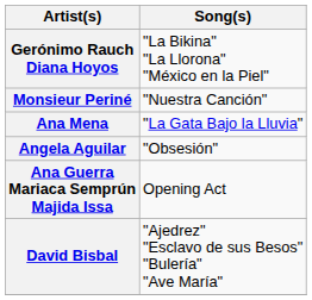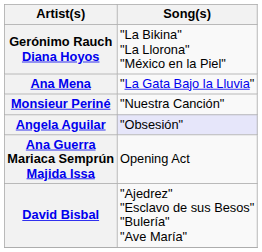 <table class="wikitable plainrowheaders">
 <tr>
 <th scope="col">Artist(s)</th>
 <th scope="col">Song(s)</th>
 </tr>
 <tr>
 <th scope="row">Gerónimo Rauch<br><a href='#'>Diana Hoyos</a></th>
 <td>"La Bikina"<br>"La Llorona"<br>"México en la Piel"</td>
 </tr>
 <tr>
+<th scope="row"><a href='#'>Ana Mena</a></th>
+<td>"<a href='#'>La Gata Bajo la Lluvia</a>"</td>
+</tr>
+<tr>
 <th scope="row"><a href='#'>Monsieur Periné</a></th>
 <td>"Nuestra Canción"</td>
 </tr>
 <tr>
-<th scope="row"><a href='#'>Ana Mena</a></th>
-<td>"<a href='#'>La Gata Bajo la Lluvia</a>"</td>
-</tr>
-<tr>
 <th scope="row"><a href='#'>Angela Aguilar</a></th>
-<td>"Obsesión"</td>
+<td style="background: lavender;">"Obsesión"</td>
 </tr>
 <tr>
 <th scope="row"><a href='#'>Ana Guerra</a><br>Mariaca Semprún<br><a href='#'>Majida Issa</a></th>
 <td>Opening Act</td>
 </tr>
 <tr>
 <th scope="row"><a href='#'>David Bisbal</a></th>
 <td>"Ajedrez"<br>"Esclavo de sus Besos"<br>"Bulería"<br>"Ave María"</td>
 </tr>
 <tr>
 </tr>
 </table>
